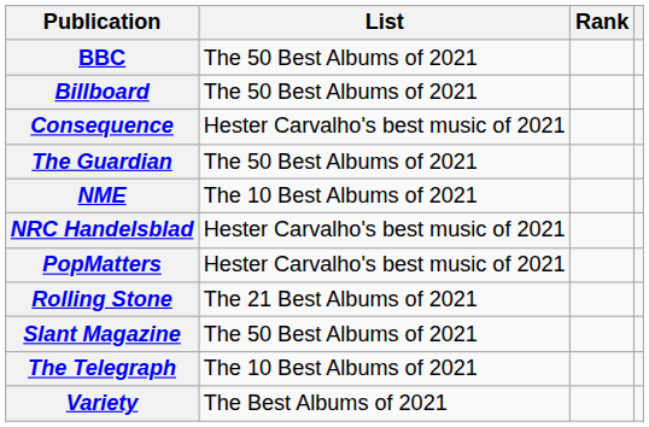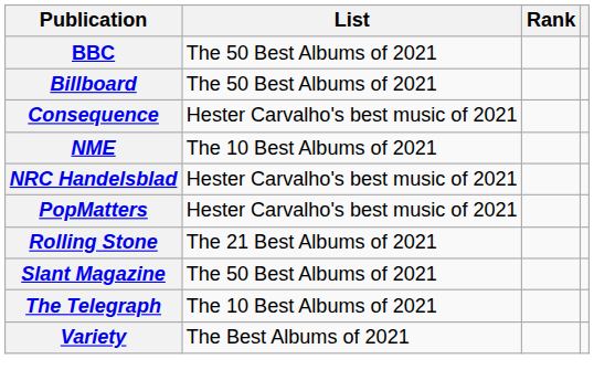 <table class="wikitable sortable plainrowheaders">
 <tr>
 <th scope="col">Publication</th>
 <th scope="col" class="unsortable">List</th>
 <th scope="col" data-sort-type="number">Rank</th>
 <th scope="col" class="unsortable"></th>
 </tr>
 <tr>
 <th scope="row"><a href='#'>BBC</a></th>
 <td>The 50 Best Albums of 2021</td>
 <td></td>
 <td></td>
 </tr>
 <tr>
 <th scope="row"><em><a href='#'>Billboard</a></em></th>
 <td>The 50 Best Albums of 2021</td>
 <td></td>
 <td></td>
 </tr>
 <tr>
 <th scope="row"><em><a href='#'>Consequence</a></em></th>
 <td>Hester Carvalho's best music of 2021</td>
-<td></td>
-<td></td>
-</tr>
-<tr>
-<th scope="row"><em><a href='#'>The Guardian</a></em></th>
-<td>The 50 Best Albums of 2021</td>
 <td></td>
 <td></td>
 </tr>
 <tr>
 <th scope="row"><em><a href='#'>NME</a></em></th>
 <td>The 10 Best Albums of 2021</td>
 <td></td>
 <td></td>
 </tr>
 <tr>
 <th scope="row"><em><a href='#'>NRC Handelsblad</a></em></th>
 <td>Hester Carvalho's best music of 2021</td>
 <td></td>
 <td></td>
 </tr>
 <tr>
 <th scope="row"><em><a href='#'>PopMatters</a></em></th>
 <td>Hester Carvalho's best music of 2021</td>
 <td></td>
 <td></td>
 </tr>
 <tr>
 <th scope="row"><em><a href='#'>Rolling Stone</a></em></th>
 <td>The 21 Best Albums of 2021</td>
 <td></td>
 <td></td>
 </tr>
 <tr>
 <th scope="row"><em><a href='#'>Slant Magazine</a></em></th>
 <td>The 50 Best Albums of 2021</td>
 <td></td>
 <td></td>
 </tr>
 <tr>
 <th scope="row"><em><a href='#'>The Telegraph</a></em></th>
 <td>The 10 Best Albums of 2021</td>
 <td></td>
 <td></td>
 </tr>
 <tr>
 <th scope="row"><em><a href='#'>Variety</a> </em></th>
 <td>The Best Albums of 2021</td>
 <td></td>
 <td></td>
 </tr>
 </table>
